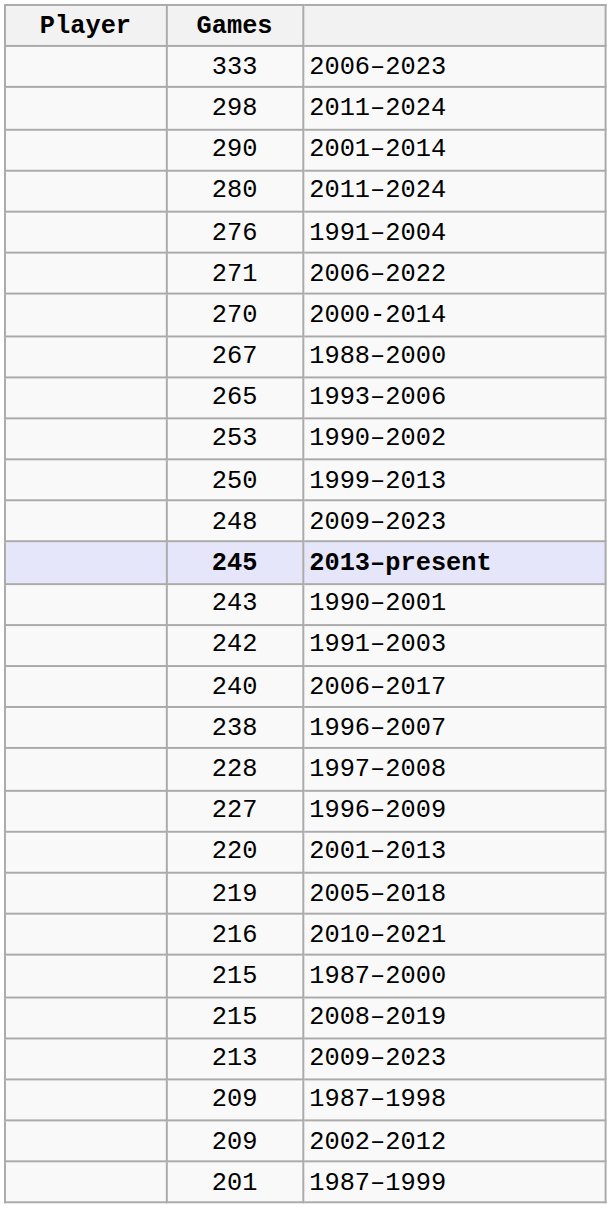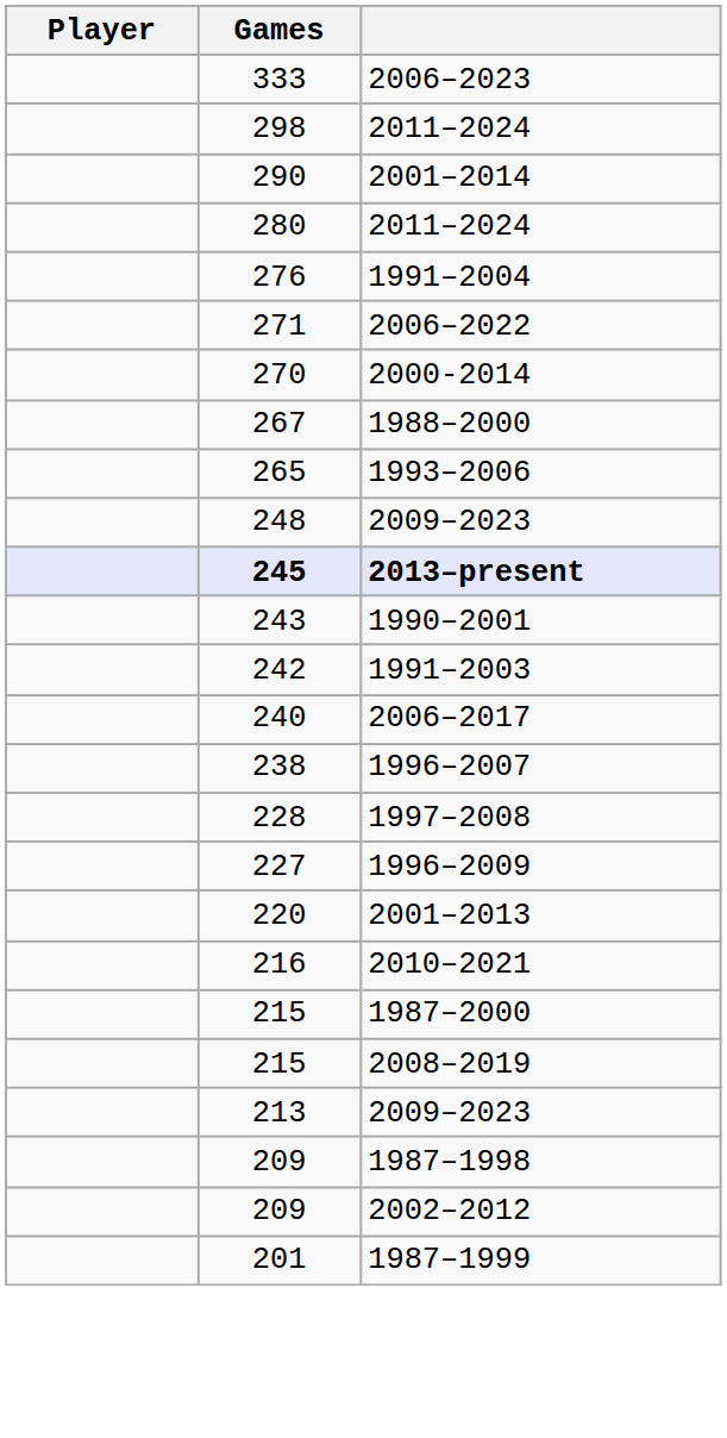 <table class="wikitable sortable" width=35%>
 <tr>
 <th>Player</th>
 <th>Games</th>
 <th></th>
 </tr>
 <tr>
 <td></td>
 <td align=center>333</td>
 <td>2006–2023</td>
 </tr>
 <tr>
 <td></td>
 <td align=center>298</td>
 <td>2011–2024</td>
 </tr>
 <tr>
 <td></td>
 <td align=center>290</td>
 <td>2001–2014</td>
 </tr>
 <tr>
 <td></td>
 <td align=center>280</td>
 <td>2011–2024</td>
 </tr>
 <tr>
 <td></td>
 <td align=center>276</td>
 <td>1991–2004</td>
 </tr>
 <tr>
 <td></td>
 <td align=center>271</td>
 <td>2006–2022</td>
 </tr>
 <tr>
 <td></td>
 <td align=center>270</td>
 <td>2000-2014</td>
 </tr>
 <tr>
 <td></td>
 <td align=center>267</td>
 <td>1988–2000</td>
 </tr>
 <tr>
 <td></td>
 <td align=center>265</td>
 <td>1993–2006</td>
 </tr>
 <tr>
 <td></td>
-<td align=center>253</td>
-<td>1990–2002</td>
-</tr>
-<tr>
-<td></td>
-<td align=center>250</td>
-<td>1999–2013</td>
-</tr>
-<tr>
-<td></td>
 <td align=center>248</td>
 <td>2009–2023</td>
 </tr>
 <tr style=background:#E6E6FA>
 <td><strong></strong></td>
 <td align=center><strong>245</strong></td>
 <td><strong>2013–present</strong></td>
 </tr>
 <tr>
 <td></td>
 <td align=center>243</td>
 <td>1990–2001</td>
 </tr>
 <tr>
 <td></td>
 <td align=center>242</td>
 <td>1991–2003</td>
 </tr>
 <tr>
 <td></td>
 <td align=center>240</td>
 <td>2006–2017</td>
 </tr>
 <tr>
 <td></td>
 <td align=center>238</td>
 <td>1996–2007</td>
 </tr>
 <tr>
 <td></td>
 <td align=center>228</td>
 <td>1997–2008</td>
 </tr>
 <tr>
 <td></td>
 <td align=center>227</td>
 <td>1996–2009</td>
 </tr>
 <tr>
 <td></td>
 <td align=center>220</td>
 <td>2001–2013</td>
 </tr>
 <tr>
 <td></td>
-<td align=center>219</td>
-<td>2005–2018</td>
-</tr>
-<tr>
-<td></td>
 <td align=center>216</td>
 <td>2010–2021</td>
 </tr>
 <tr>
 <td></td>
 <td align=center>215</td>
 <td>1987–2000</td>
 </tr>
 <tr>
 <td></td>
 <td align=center>215</td>
 <td>2008–2019</td>
 </tr>
 <tr>
 <td></td>
 <td align=center>213</td>
 <td>2009–2023</td>
 </tr>
 <tr>
 <td></td>
 <td align=center>209</td>
 <td>1987–1998</td>
 </tr>
 <tr>
 <td></td>
 <td align=center>209</td>
 <td>2002–2012</td>
 </tr>
 <tr>
 <td></td>
 <td align=center>201</td>
 <td>1987–1999</td>
 </tr>
 </table>
